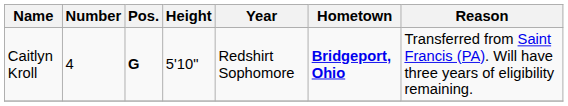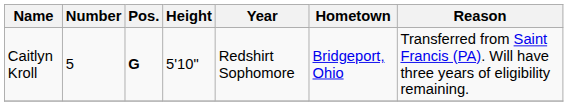 <table class="wikitable sortable" border="1">
 <tr align=center>
 <th style= >Name</th>
 <th style= >Number</th>
 <th style= >Pos.</th>
 <th style= >Height</th>
 <th style= >Year</th>
 <th style= >Hometown</th>
 <th style= >Reason</th>
 </tr>
 <tr>
 <td>Caitlyn Kroll</td>
-<td>4</td>
+<td>5</td>
 <td><strong>G</strong></td>
 <td>5'10"</td>
 <td>Redshirt Sophomore</td>
-<td><strong><a href='#'>Bridgeport, Ohio</a></strong></td>
+<td><a href='#'>Bridgeport, Ohio</a></td>
 <td>Transferred from <a href='#'>Saint Francis (PA)</a>. Will have three years of eligibility remaining.</td>
 </tr>
 <tr>
 </tr>
 </table>
